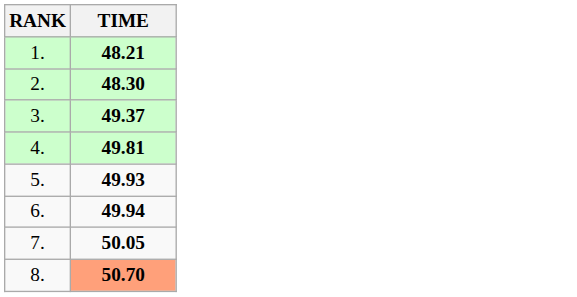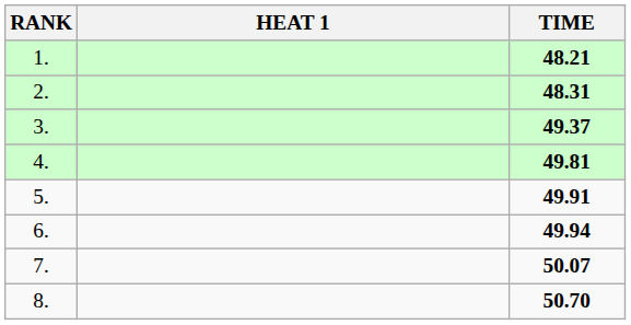 <table class="wikitable" style="border-collapse: collapse; font-size: 90%;">
 <tr>
 <th>RANK</th>
+<th style="width: 20em">HEAT 1</th>
 <th style="width: 5em">TIME</th>
 </tr>
 <tr style="background:#ccffcc;">
 <td align="center">1.</td>
+<td></td>
 <td align="center"><strong>48.21</strong></td>
 </tr>
 <tr style="background:#ccffcc;">
 <td align="center">2.</td>
-<td align="center"><strong>48.30</strong></td>
+<td></td>
+<td align="center"><strong>48.31</strong></td>
 </tr>
 <tr style="background:#ccffcc;">
 <td align="center">3.</td>
+<td></td>
 <td align="center"><strong>49.37</strong></td>
 </tr>
 <tr style="background:#ccffcc;">
 <td align="center">4.</td>
+<td></td>
 <td align="center"><strong>49.81</strong></td>
 </tr>
 <tr>
 <td align="center">5.</td>
-<td align="center"><strong>49.93</strong></td>
+<td></td>
+<td align="center"><strong>49.91</strong></td>
 </tr>
 <tr>
 <td align="center">6.</td>
+<td></td>
 <td align="center"><strong>49.94</strong></td>
 </tr>
 <tr>
 <td align="center">7.</td>
-<td align="center"><strong>50.05</strong></td>
+<td></td>
+<td align="center"><strong>50.07</strong></td>
 </tr>
 <tr>
 <td align="center">8.</td>
-<td align="center" style="background: lightsalmon;"><strong>50.70</strong></td>
+<td></td>
+<td align="center"><strong>50.70</strong></td>
 </tr>
 </table>
